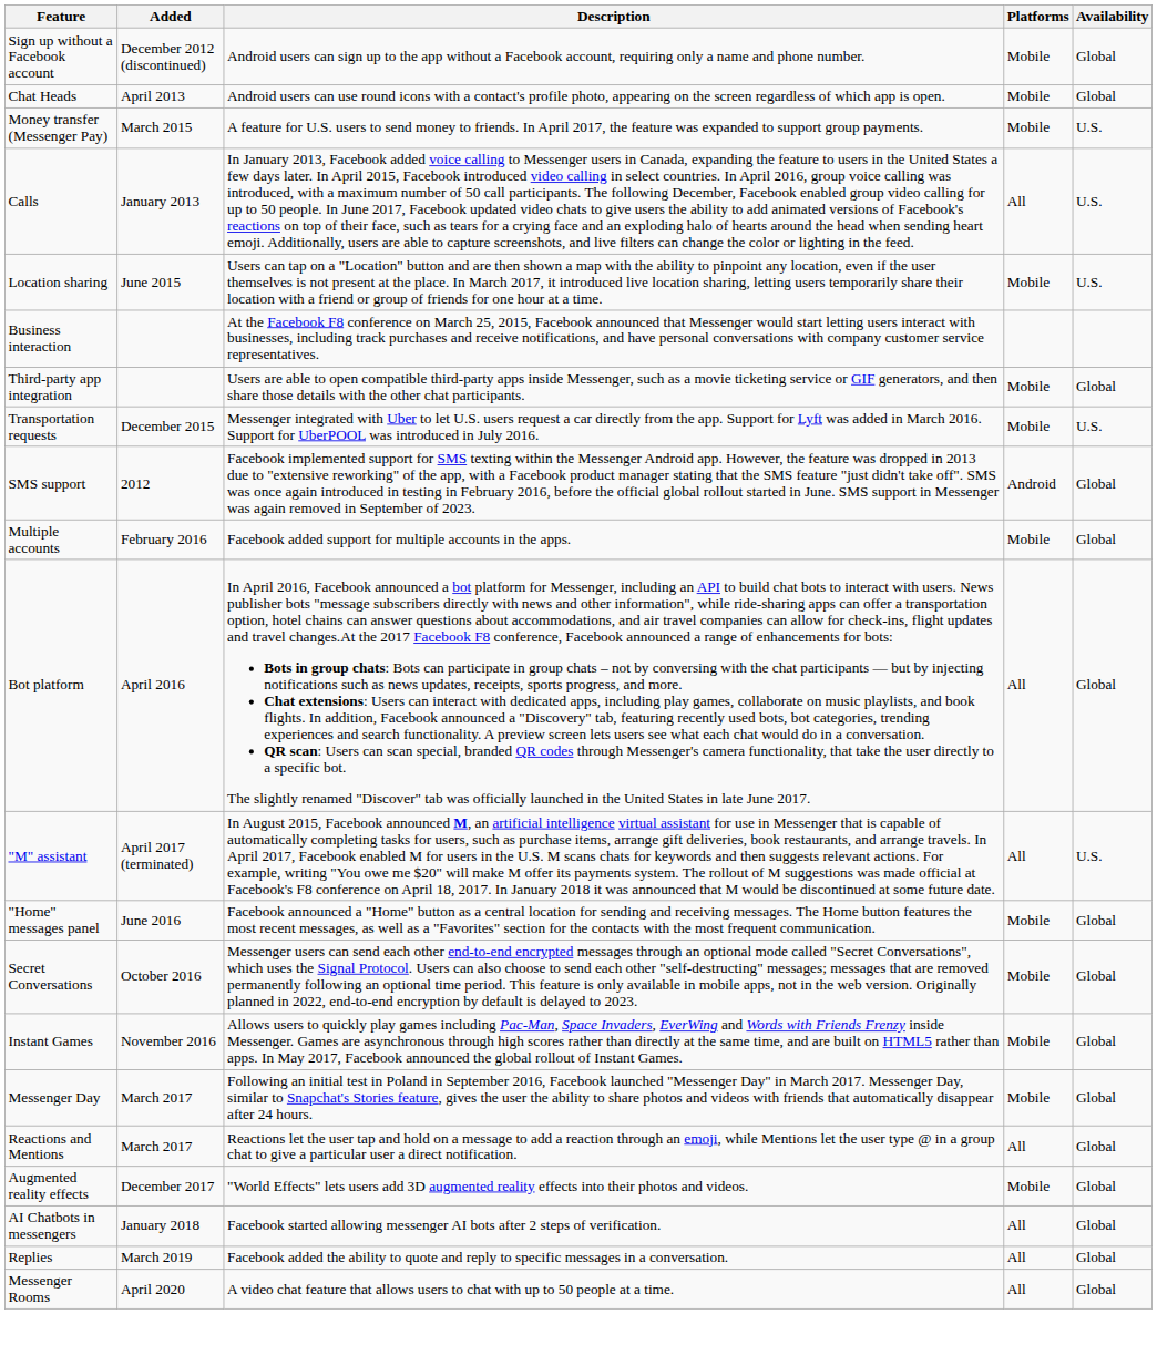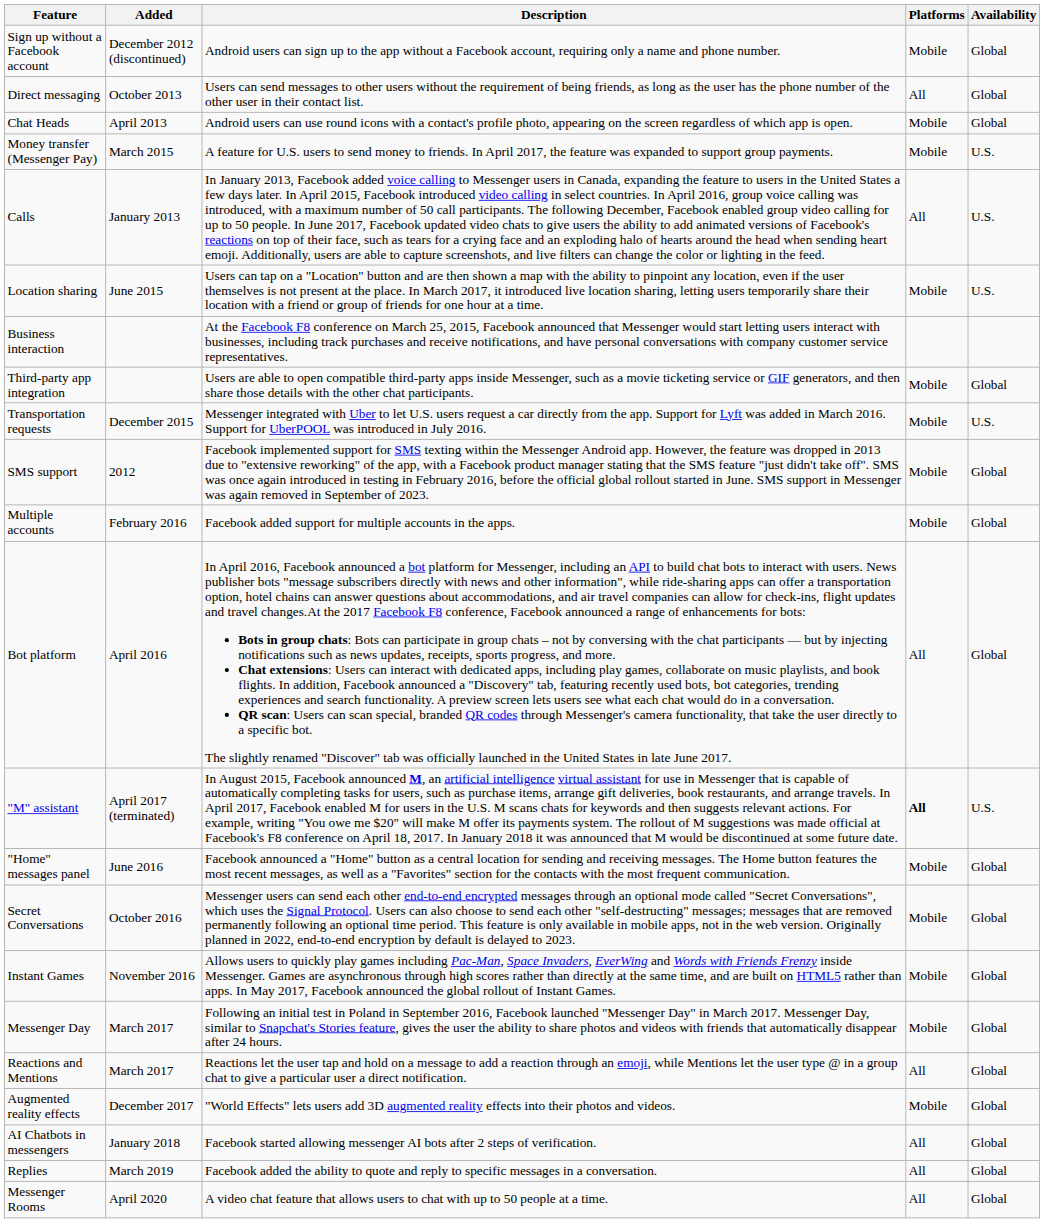 <table class="wikitable">
 <tr>
 <th>Feature</th>
 <th>Added</th>
 <th>Description</th>
 <th>Platforms</th>
 <th>Availability</th>
 </tr>
 <tr>
 <td>Sign up without a Facebook account</td>
 <td>December 2012 (discontinued)</td>
 <td>Android users can sign up to the app without a Facebook account, requiring only a name and phone number.</td>
 <td>Mobile</td>
+<td>Global</td>
+</tr>
+<tr>
+<td>Direct messaging</td>
+<td>October 2013</td>
+<td>Users can send messages to other users without the requirement of being friends, as long as the user has the phone number of the other user in their contact list.</td>
+<td>All</td>
 <td>Global</td>
 </tr>
 <tr>
 <td>Chat Heads</td>
 <td>April 2013</td>
 <td>Android users can use round icons with a contact's profile photo, appearing on the screen regardless of which app is open.</td>
 <td>Mobile</td>
 <td>Global</td>
 </tr>
 <tr>
 <td>Money transfer (Messenger Pay)</td>
 <td>March 2015</td>
 <td>A feature for U.S. users to send money to friends. In April 2017, the feature was expanded to support group payments.</td>
 <td>Mobile</td>
 <td>U.S.</td>
 </tr>
 <tr>
 <td>Calls</td>
 <td>January 2013</td>
 <td>In January 2013, Facebook added <a href='#'>voice calling</a> to Messenger users in Canada, expanding the feature to users in the United States a few days later. In April 2015, Facebook introduced <a href='#'>video calling</a> in select countries. In April 2016, group voice calling was introduced, with a maximum number of 50 call participants. The following December, Facebook enabled group video calling for up to 50 people. In June 2017, Facebook updated video chats to give users the ability to add animated versions of Facebook's <a href='#'>reactions</a> on top of their face, such as tears for a crying face and an exploding halo of hearts around the head when sending heart emoji. Additionally, users are able to capture screenshots, and live filters can change the color or lighting in the feed.</td>
 <td>All</td>
 <td>U.S.</td>
 </tr>
 <tr>
 <td>Location sharing</td>
 <td>June 2015</td>
 <td>Users can tap on a "Location" button and are then shown a map with the ability to pinpoint any location, even if the user themselves is not present at the place. In March 2017, it introduced live location sharing, letting users temporarily share their location with a friend or group of friends for one hour at a time.</td>
 <td>Mobile</td>
 <td>U.S.</td>
 </tr>
 <tr>
 <td>Business interaction</td>
 <td></td>
 <td>At the <a href='#'>Facebook F8</a> conference on March 25, 2015, Facebook announced that Messenger would start letting users interact with businesses, including track purchases and receive notifications, and have personal conversations with company customer service representatives.</td>
 <td></td>
 <td></td>
 </tr>
 <tr>
 <td>Third-party app integration</td>
 <td></td>
 <td>Users are able to open compatible third-party apps inside Messenger, such as a movie ticketing service or <a href='#'>GIF</a> generators, and then share those details with the other chat participants.</td>
 <td>Mobile</td>
 <td>Global</td>
 </tr>
 <tr>
 <td>Transportation requests</td>
 <td>December 2015</td>
 <td>Messenger integrated with <a href='#'>Uber</a> to let U.S. users request a car directly from the app. Support for <a href='#'>Lyft</a> was added in March 2016. Support for <a href='#'>UberPOOL</a> was introduced in July 2016.</td>
 <td>Mobile</td>
 <td>U.S.</td>
 </tr>
 <tr>
 <td>SMS support</td>
 <td>2012</td>
 <td>Facebook implemented support for <a href='#'>SMS</a> texting within the Messenger Android app. However, the feature was dropped in 2013 due to "extensive reworking" of the app, with a Facebook product manager stating that the SMS feature "just didn't take off". SMS was once again introduced in testing in February 2016, before the official global rollout started in June. SMS support in Messenger was again removed in September of 2023.</td>
-<td>Android</td>
+<td>Mobile</td>
 <td>Global</td>
 </tr>
 <tr>
 <td>Multiple accounts</td>
 <td>February 2016</td>
 <td>Facebook added support for multiple accounts in the apps.</td>
 <td>Mobile</td>
 <td>Global</td>
 </tr>
 <tr>
 <td>Bot platform</td>
 <td>April 2016</td>
 <td><br>In April 2016, Facebook announced a <a href='#'>bot</a> platform for Messenger, including an <a href='#'>API</a> to build chat bots to interact with users. News publisher bots "message subscribers directly with news and other information", while ride-sharing apps can offer a transportation option, hotel chains can answer questions about accommodations, and air travel companies can allow for check-ins, flight updates and travel changes.At the 2017 <a href='#'>Facebook F8</a> conference, Facebook announced a range of enhancements for bots:<ul><li><strong>Bots in group chats</strong>: Bots can participate in group chats – not by conversing with the chat participants — but by injecting notifications such as news updates, receipts, sports progress, and more.</li><li><strong>Chat extensions</strong>: Users can interact with dedicated apps, including play games, collaborate on music playlists, and book flights. In addition, Facebook announced a "Discovery" tab, featuring recently used bots, bot categories, trending experiences and search functionality. A preview screen lets users see what each chat would do in a conversation.</li><li><strong>QR scan</strong>: Users can scan special, branded <a href='#'>QR codes</a> through Messenger's camera functionality, that take the user directly to a specific bot.</li></ul>The slightly renamed "Discover" tab was officially launched in the United States in late June 2017.</td>
 <td>All</td>
 <td>Global</td>
 </tr>
 <tr>
 <td><a href='#'>"M" assistant</a></td>
 <td>April 2017 (terminated)</td>
 <td>In August 2015, Facebook announced <strong><a href='#'>M</a></strong>, an <a href='#'>artificial intelligence</a> <a href='#'>virtual assistant</a> for use in Messenger that is capable of automatically completing tasks for users, such as purchase items, arrange gift deliveries, book restaurants, and arrange travels. In April 2017, Facebook enabled M for users in the U.S. M scans chats for keywords and then suggests relevant actions. For example, writing "You owe me $20" will make M offer its payments system. The rollout of M suggestions was made official at Facebook's F8 conference on April 18, 2017. In January 2018 it was announced that M would be discontinued at some future date.</td>
-<td>All</td>
+<td><strong>All</strong></td>
 <td>U.S.</td>
 </tr>
 <tr>
 <td>"Home" messages panel</td>
 <td>June 2016</td>
 <td>Facebook announced a "Home" button as a central location for sending and receiving messages. The Home button features the most recent messages, as well as a "Favorites" section for the contacts with the most frequent communication.</td>
 <td>Mobile</td>
 <td>Global</td>
 </tr>
 <tr>
 <td>Secret Conversations</td>
 <td>October 2016</td>
 <td>Messenger users can send each other <a href='#'>end-to-end encrypted</a> messages through an optional mode called "Secret Conversations", which uses the <a href='#'>Signal Protocol</a>. Users can also choose to send each other "self-destructing" messages; messages that are removed permanently following an optional time period. This feature is only available in mobile apps, not in the web version. Originally planned in 2022, end-to-end encryption by default is delayed to 2023.</td>
 <td>Mobile</td>
 <td>Global</td>
 </tr>
 <tr>
 <td>Instant Games</td>
 <td>November 2016</td>
 <td>Allows users to quickly play games including <em><a href='#'>Pac-Man</a></em>, <em><a href='#'>Space Invaders</a>, <a href='#'>EverWing</a></em> and <a href='#'><em>Words with Friends Frenzy</em></a> inside Messenger. Games are asynchronous through high scores rather than directly at the same time, and are built on <a href='#'>HTML5</a> rather than apps. In May 2017, Facebook announced the global rollout of Instant Games.</td>
 <td>Mobile</td>
 <td>Global</td>
 </tr>
 <tr>
 <td>Messenger Day</td>
 <td>March 2017</td>
 <td>Following an initial test in Poland in September 2016, Facebook launched "Messenger Day" in March 2017. Messenger Day, similar to <a href='#'>Snapchat's Stories feature</a>, gives the user the ability to share photos and videos with friends that automatically disappear after 24 hours.</td>
 <td>Mobile</td>
 <td>Global</td>
 </tr>
 <tr>
 <td>Reactions and Mentions</td>
 <td>March 2017</td>
 <td>Reactions let the user tap and hold on a message to add a reaction through an <a href='#'>emoji</a>, while Mentions let the user type @ in a group chat to give a particular user a direct notification.</td>
 <td>All</td>
 <td>Global</td>
 </tr>
 <tr>
 <td>Augmented reality effects</td>
 <td>December 2017</td>
 <td>"World Effects" lets users add 3D <a href='#'>augmented reality</a> effects into their photos and videos.</td>
 <td>Mobile</td>
 <td>Global</td>
 </tr>
 <tr>
 <td>AI Chatbots in messengers</td>
 <td>January 2018</td>
 <td>Facebook started allowing messenger AI bots after 2 steps of verification.</td>
 <td>All</td>
 <td>Global</td>
 </tr>
 <tr>
 <td>Replies</td>
 <td>March 2019</td>
 <td>Facebook added the ability to quote and reply to specific messages in a conversation.</td>
 <td>All</td>
 <td>Global</td>
 </tr>
 <tr>
 <td>Messenger Rooms</td>
 <td>April 2020</td>
 <td>A video chat feature that allows users to chat with up to 50 people at a time.</td>
 <td>All</td>
 <td>Global</td>
 </tr>
 </table>
